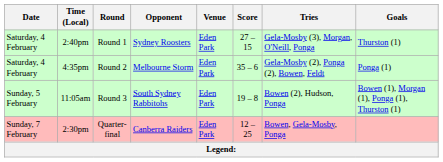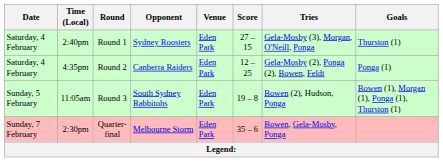 <table class="wikitable" style="font-size:75%;">
 <tr>
 <th style="width:115px;">Date</th>
 <th style="width:50px;">Time (Local)</th>
 <th style="width:60px;">Round</th>
 <th style="width:150px;">Opponent</th>
 <th style="width:70px;">Venue</th>
 <th style="width:50px;">Score</th>
 <th style="width:285px;">Tries</th>
 <th style="width:235px;">Goals</th>
 </tr>
 <tr style="background:#cfc;">
 <td>Saturday, 4 February</td>
 <td style="text-align:center;">2:40pm</td>
 <td style="text-align:center;">Round 1</td>
 <td> <a href='#'>Sydney Roosters</a></td>
 <td><a href='#'>Eden Park</a></td>
 <td style="text-align:center;">27 – 15</td>
 <td><a href='#'>Gela-Mosby</a> (3), <a href='#'>Morgan</a>, <a href='#'>O'Neill</a>, <a href='#'>Ponga</a></td>
 <td><a href='#'>Thurston</a> (1)</td>
 </tr>
 <tr style="background:#cfc;">
 <td>Saturday, 4 February</td>
 <td style="text-align:center;">4:35pm</td>
 <td style="text-align:center;">Round 2</td>
-<td> <a href='#'>Melbourne Storm</a></td>
+<td> <a href='#'>Canberra Raiders</a></td>
 <td><a href='#'>Eden Park</a></td>
-<td style="text-align:center;">35 – 6</td>
+<td style="text-align:center;">12 – 25</td>
 <td><a href='#'>Gela-Mosby</a> (2), <a href='#'>Ponga</a> (2), <a href='#'>Bowen</a>, <a href='#'>Feldt</a></td>
 <td><a href='#'>Ponga</a> (1)</td>
 </tr>
 <tr style="background:#cfc;">
 <td>Sunday, 5 February</td>
 <td style="text-align:center;">11:05am</td>
 <td style="text-align:center;">Round 3</td>
 <td> <a href='#'>South Sydney Rabbitohs</a></td>
 <td><a href='#'>Eden Park</a></td>
 <td style="text-align:center;">19 – 8</td>
 <td><a href='#'>Bowen</a> (2), Hudson, <a href='#'>Ponga</a></td>
 <td><a href='#'>Bowen</a> (1), <a href='#'>Morgan</a> (1), <a href='#'>Ponga</a> (1), <a href='#'>Thurston</a> (1)</td>
 </tr>
 <tr style="background:#fbb;">
 <td>Sunday, 7 February</td>
 <td style="text-align:center;">2:30pm</td>
 <td style="text-align:center;">Quarter-final</td>
-<td> <a href='#'>Canberra Raiders</a></td>
+<td> <a href='#'>Melbourne Storm</a></td>
 <td><a href='#'>Eden Park</a></td>
-<td style="text-align:center;">12 – 25</td>
+<td style="text-align:center;">35 – 6</td>
 <td><a href='#'>Bowen</a>, <a href='#'>Gela-Mosby</a>, <a href='#'>Ponga</a></td>
 <td></td>
 </tr>
 <tr>
 <th colspan="12"><strong>Legend</strong>:  </th>
 </tr>
 </table>
